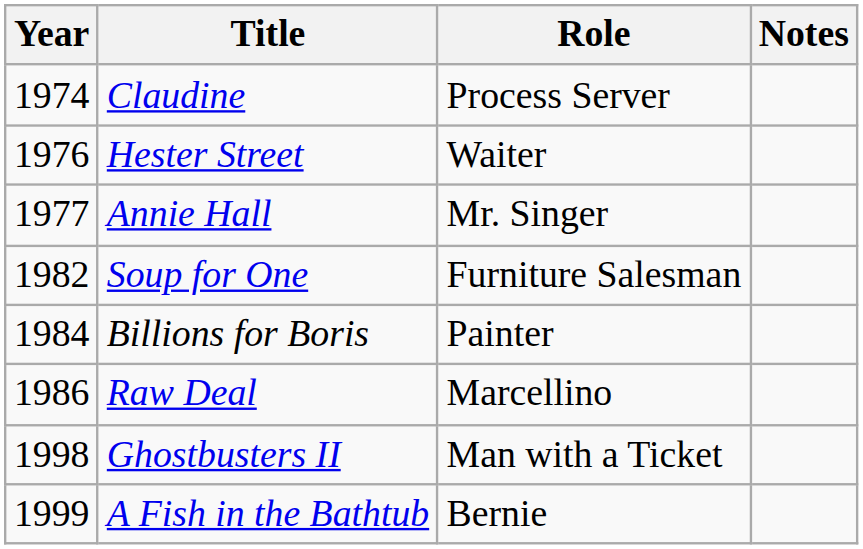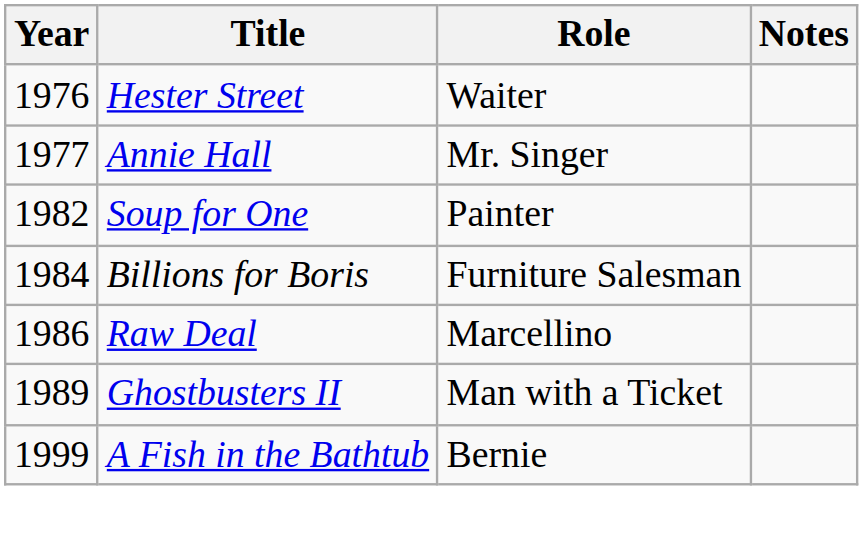 <table class="wikitable sortable">
 <tr>
 <th>Year</th>
 <th>Title</th>
 <th>Role</th>
 <th class="unsortable">Notes</th>
-</tr>
-<tr>
-<td>1974</td>
-<td><em><a href='#'>Claudine</a></em></td>
-<td>Process Server</td>
-<td></td>
 </tr>
 <tr>
 <td>1976</td>
 <td><em><a href='#'>Hester Street</a></em></td>
 <td>Waiter</td>
 <td></td>
 </tr>
 <tr>
 <td>1977</td>
 <td><em><a href='#'>Annie Hall</a></em></td>
 <td>Mr. Singer</td>
 <td></td>
 </tr>
 <tr>
 <td>1982</td>
 <td><em><a href='#'>Soup for One</a></em></td>
-<td>Furniture Salesman</td>
+<td>Painter</td>
 <td></td>
 </tr>
 <tr>
 <td>1984</td>
 <td><em>Billions for Boris</em></td>
-<td>Painter</td>
+<td>Furniture Salesman</td>
 <td></td>
 </tr>
 <tr>
 <td>1986</td>
 <td><em><a href='#'>Raw Deal</a></em></td>
 <td>Marcellino</td>
 <td></td>
 </tr>
 <tr>
-<td>1998</td>
+<td>1989</td>
 <td><em><a href='#'>Ghostbusters II</a></em></td>
 <td>Man with a Ticket</td>
 <td></td>
 </tr>
 <tr>
 <td>1999</td>
 <td><em><a href='#'>A Fish in the Bathtub</a></em></td>
 <td>Bernie</td>
 <td></td>
 </tr>
 </table>
